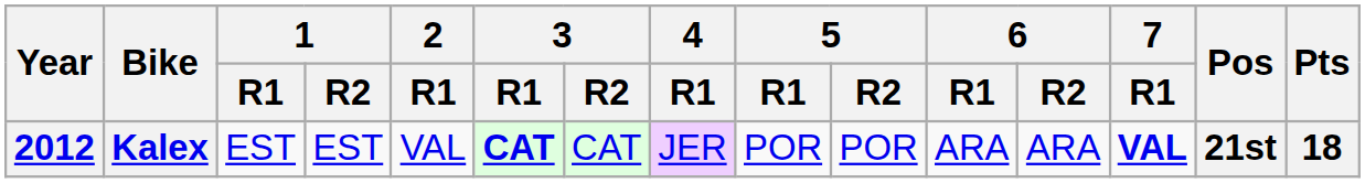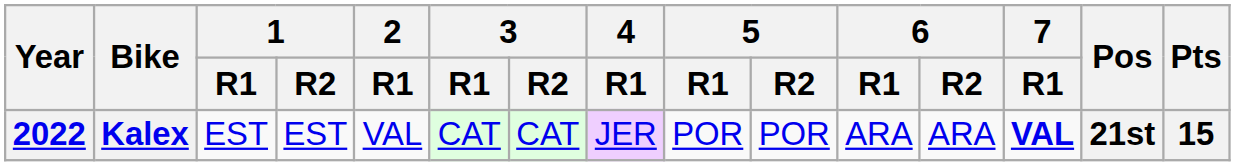 <table class="wikitable" style="text-align:center; font-size:90%">
 <tr>
 <th valign="middle" rowspan=2>Year</th>
 <th valign="middle" rowspan=2>Bike</th>
 <th colspan=2>1</th>
 <th colspan=1>2</th>
 <th colspan=2>3</th>
 <th colspan=1>4</th>
 <th colspan=2>5</th>
 <th colspan=2>6</th>
 <th colspan=1>7</th>
 <th rowspan=2>Pos</th>
 <th rowspan=2>Pts</th>
 </tr>
 <tr>
 <th>R1</th>
 <th>R2</th>
 <th>R1</th>
 <th>R1</th>
 <th>R2</th>
 <th>R1</th>
 <th>R1</th>
 <th>R2</th>
 <th>R1</th>
 <th>R2</th>
 <th>R1</th>
 </tr>
 <tr>
-<th><a href='#'>2012</a></th>
+<th><a href='#'>2022</a></th>
 <th><a href='#'>Kalex</a></th>
 <td style="background:#;"><a href='#'>EST</a></td>
 <td style="background:#;"><a href='#'>EST</a></td>
 <td style="background:#;"><a href='#'>VAL</a></td>
-<td style="background:#dfffdf;"><strong><a href='#'>CAT</a><br></strong></td>
+<td style="background:#dfffdf;"><a href='#'>CAT</a><br></td>
 <td style="background:#dfffdf;"><a href='#'>CAT</a><br></td>
 <td style="background:#efcfff;"><a href='#'>JER</a><br></td>
 <td style="background:#;"><a href='#'>POR</a></td>
 <td style="background:#;"><a href='#'>POR</a></td>
 <td style="background:#;"><a href='#'>ARA</a></td>
 <td style="background:#;"><a href='#'>ARA</a></td>
 <td style="background:#;"><strong><a href='#'>VAL</a></strong></td>
 <th style="background:#;">21st</th>
-<th style="background:#;">18</th>
+<th style="background:#;">15</th>
 </tr>
 </table>
